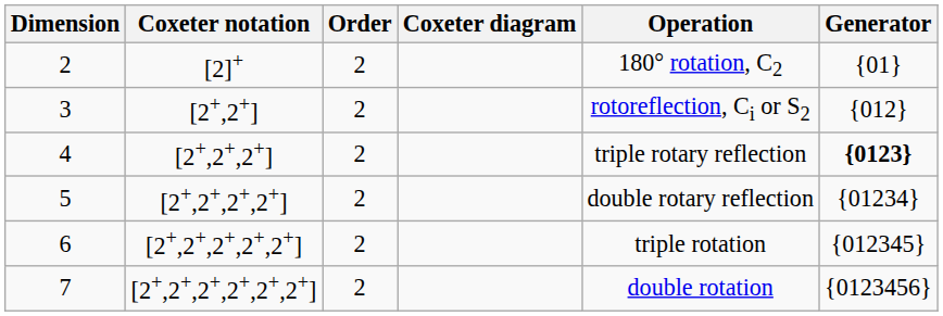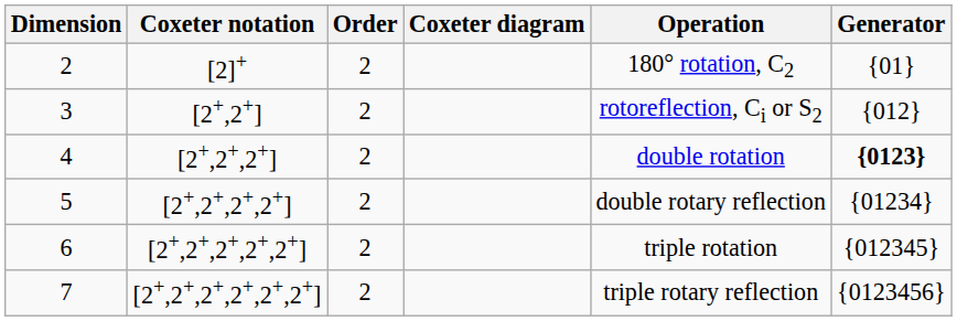 <table class=wikitable style="text-align:center;">
 <tr>
 <th>Dimension</th>
 <th>Coxeter notation</th>
 <th>Order</th>
 <th>Coxeter diagram</th>
 <th>Operation</th>
 <th>Generator</th>
 </tr>
 <tr>
 <td>2</td>
 <td>[2]<sup>+</sup></td>
 <td>2</td>
 <td></td>
 <td>180° <a href='#'>rotation</a>, C<sub>2</sub></td>
 <td>{01}</td>
 </tr>
 <tr>
 <td>3</td>
 <td>[2<sup>+</sup>,2<sup>+</sup>]</td>
 <td>2</td>
 <td></td>
 <td><a href='#'>rotoreflection</a>, C<sub>i</sub> or S<sub>2</sub></td>
 <td>{012}</td>
 </tr>
 <tr>
 <td>4</td>
 <td>[2<sup>+</sup>,2<sup>+</sup>,2<sup>+</sup>]</td>
 <td>2</td>
 <td></td>
-<td>triple rotary reflection</td>
+<td><a href='#'>double rotation</a></td>
 <td><strong>{0123}</strong></td>
 </tr>
 <tr>
 <td>5</td>
 <td>[2<sup>+</sup>,2<sup>+</sup>,2<sup>+</sup>,2<sup>+</sup>]</td>
 <td>2</td>
 <td></td>
 <td>double rotary reflection</td>
 <td>{01234}</td>
 </tr>
 <tr>
 <td>6</td>
 <td>[2<sup>+</sup>,2<sup>+</sup>,2<sup>+</sup>,2<sup>+</sup>,2<sup>+</sup>]</td>
 <td>2</td>
 <td></td>
 <td>triple rotation</td>
 <td>{012345}</td>
 </tr>
 <tr>
 <td>7</td>
 <td>[2<sup>+</sup>,2<sup>+</sup>,2<sup>+</sup>,2<sup>+</sup>,2<sup>+</sup>,2<sup>+</sup>]</td>
 <td>2</td>
 <td></td>
-<td><a href='#'>double rotation</a></td>
+<td>triple rotary reflection</td>
 <td>{0123456}</td>
 </tr>
 </table>
